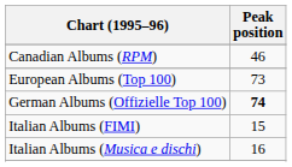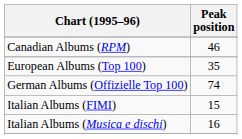 <table class="wikitable sortable">
 <tr>
 <th>Chart (1995–96)</th>
 <th>Peak<br>position</th>
 </tr>
 <tr>
 </tr>
 <tr>
 <td align="left">Canadian Albums (<em><a href='#'>RPM</a></em>)</td>
 <td align="center">46</td>
 </tr>
 <tr>
 </tr>
 <tr>
 <td align="left">European Albums (<a href='#'>Top 100</a>)</td>
-<td align="center">73</td>
+<td align="center">35</td>
 </tr>
 <tr>
 <td align="left">German Albums (<a href='#'>Offizielle Top 100</a>)</td>
-<td align="center"><strong>74</strong></td>
+<td align="center">74</td>
 </tr>
 <tr>
 <td align="left">Italian Albums (<a href='#'>FIMI</a>)</td>
 <td align="center">15</td>
 </tr>
 <tr>
 <td align="left">Italian Albums (<em><a href='#'>Musica e dischi</a></em>)</td>
 <td style="text-align:center;">16</td>
 </tr>
 <tr>
 </tr>
 <tr>
 </tr>
 <tr>
 </tr>
 <tr>
 </tr>
 </table>
